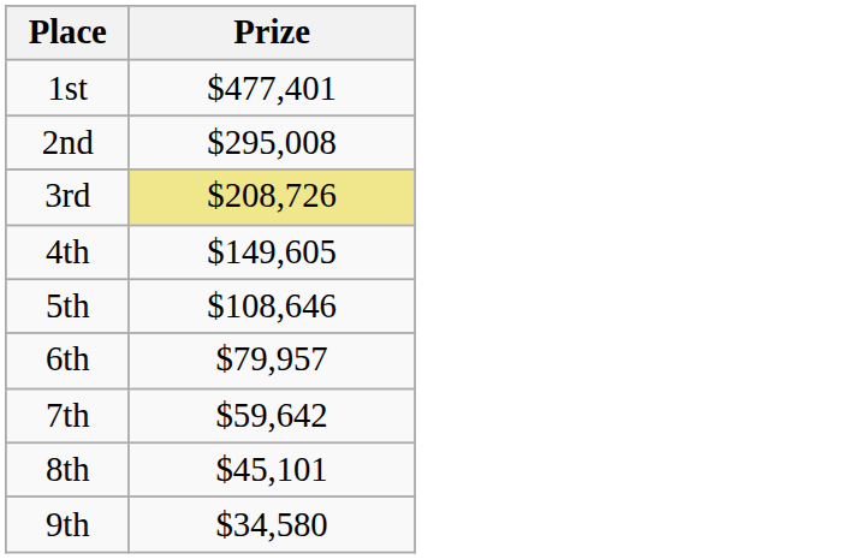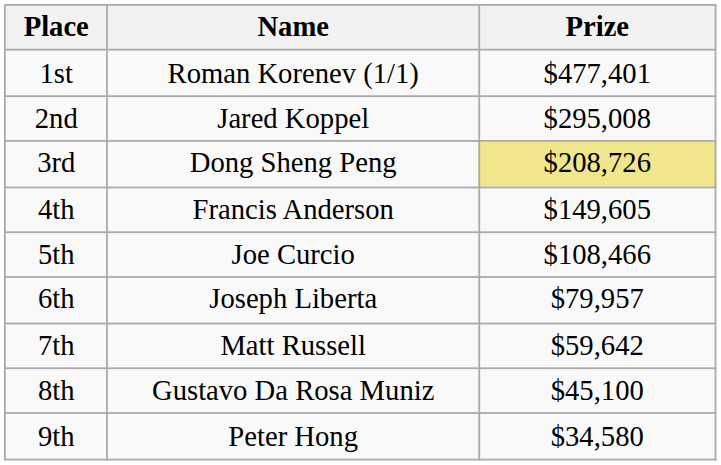 <table class="wikitable">
 <tr>
 <th width="50">Place</th>
+<th width="200">Name</th>
 <th width="125">Prize</th>
 </tr>
 <tr>
 <td align = "center">1st</td>
+<td align = "center">Roman Korenev (1/1)</td>
 <td align = "center">$477,401</td>
 </tr>
 <tr>
 <td align = "center">2nd</td>
+<td align = "center">Jared Koppel</td>
 <td align = "center">$295,008</td>
 </tr>
 <tr>
 <td align = "center">3rd</td>
+<td align = "center">Dong Sheng Peng</td>
 <td align = "center" style="background: khaki;">$208,726</td>
 </tr>
 <tr>
 <td align = "center">4th</td>
+<td align = "center">Francis Anderson</td>
 <td align = "center">$149,605</td>
 </tr>
 <tr>
 <td align = "center">5th</td>
-<td align = "center">$108,646</td>
+<td align = "center">Joe Curcio</td>
+<td align = "center">$108,466</td>
 </tr>
 <tr>
 <td align = "center">6th</td>
+<td align = "center">Joseph Liberta</td>
 <td align = "center">$79,957</td>
 </tr>
 <tr>
 <td align = "center">7th</td>
+<td align = "center">Matt Russell</td>
 <td align = "center">$59,642</td>
 </tr>
 <tr>
 <td align = "center">8th</td>
-<td align = "center">$45,101</td>
+<td align = "center">Gustavo Da Rosa Muniz</td>
+<td align = "center">$45,100</td>
 </tr>
 <tr>
 <td align = "center">9th</td>
+<td align = "center">Peter Hong</td>
 <td align = "center">$34,580</td>
 </tr>
 </table>
